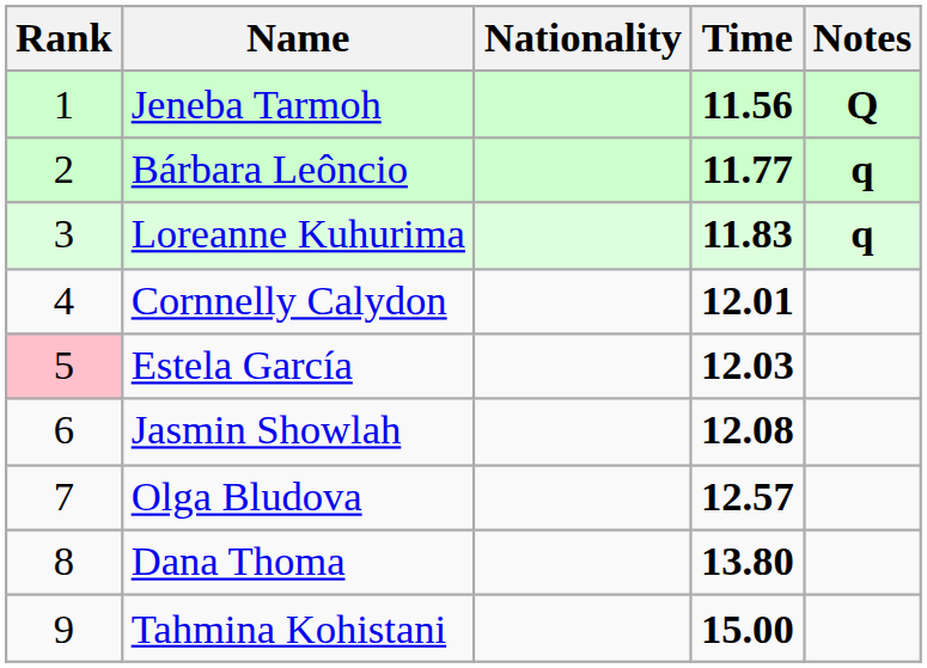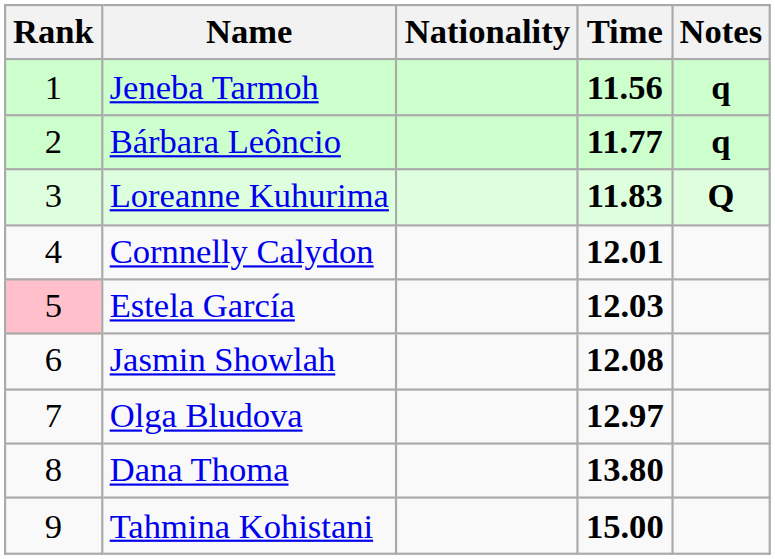 <table class="wikitable sortable" style="text-align:center">
 <tr>
 <th>Rank</th>
 <th>Name</th>
 <th>Nationality</th>
 <th>Time</th>
 <th>Notes</th>
 </tr>
 <tr bgcolor=ccffcc>
 <td>1</td>
 <td align=left><a href='#'>Jeneba Tarmoh</a></td>
 <td align=left></td>
 <td><strong>11.56</strong></td>
-<td><strong>Q</strong></td>
+<td><strong>q</strong></td>
 </tr>
 <tr bgcolor=ccffcc>
 <td>2</td>
 <td align=left><a href='#'>Bárbara Leôncio</a></td>
 <td align=left></td>
 <td><strong>11.77</strong></td>
 <td><strong>q</strong></td>
 </tr>
 <tr bgcolor=ddffdd>
 <td>3</td>
 <td align=left><a href='#'>Loreanne Kuhurima</a></td>
 <td align=left></td>
 <td><strong>11.83</strong></td>
-<td><strong>q</strong></td>
+<td><strong>Q</strong></td>
 </tr>
 <tr>
 <td>4</td>
 <td align=left><a href='#'>Cornnelly Calydon</a></td>
 <td align=left></td>
 <td><strong>12.01</strong></td>
 <td></td>
 </tr>
 <tr>
 <td style="background: pink;">5</td>
 <td align=left><a href='#'>Estela García</a></td>
 <td align=left></td>
 <td><strong>12.03</strong></td>
 <td></td>
 </tr>
 <tr>
 <td>6</td>
 <td align=left><a href='#'>Jasmin Showlah</a></td>
 <td align=left></td>
 <td><strong>12.08</strong></td>
 <td></td>
 </tr>
 <tr>
 <td>7</td>
 <td align=left><a href='#'>Olga Bludova</a></td>
 <td align=left></td>
-<td><strong>12.57</strong></td>
+<td><strong>12.97</strong></td>
 <td></td>
 </tr>
 <tr>
 <td>8</td>
 <td align=left><a href='#'>Dana Thoma</a></td>
 <td align=left></td>
 <td><strong>13.80</strong></td>
 <td></td>
 </tr>
 <tr>
 <td>9</td>
 <td align=left><a href='#'>Tahmina Kohistani</a></td>
 <td align=left></td>
 <td><strong>15.00</strong></td>
 <td></td>
 </tr>
 </table>
